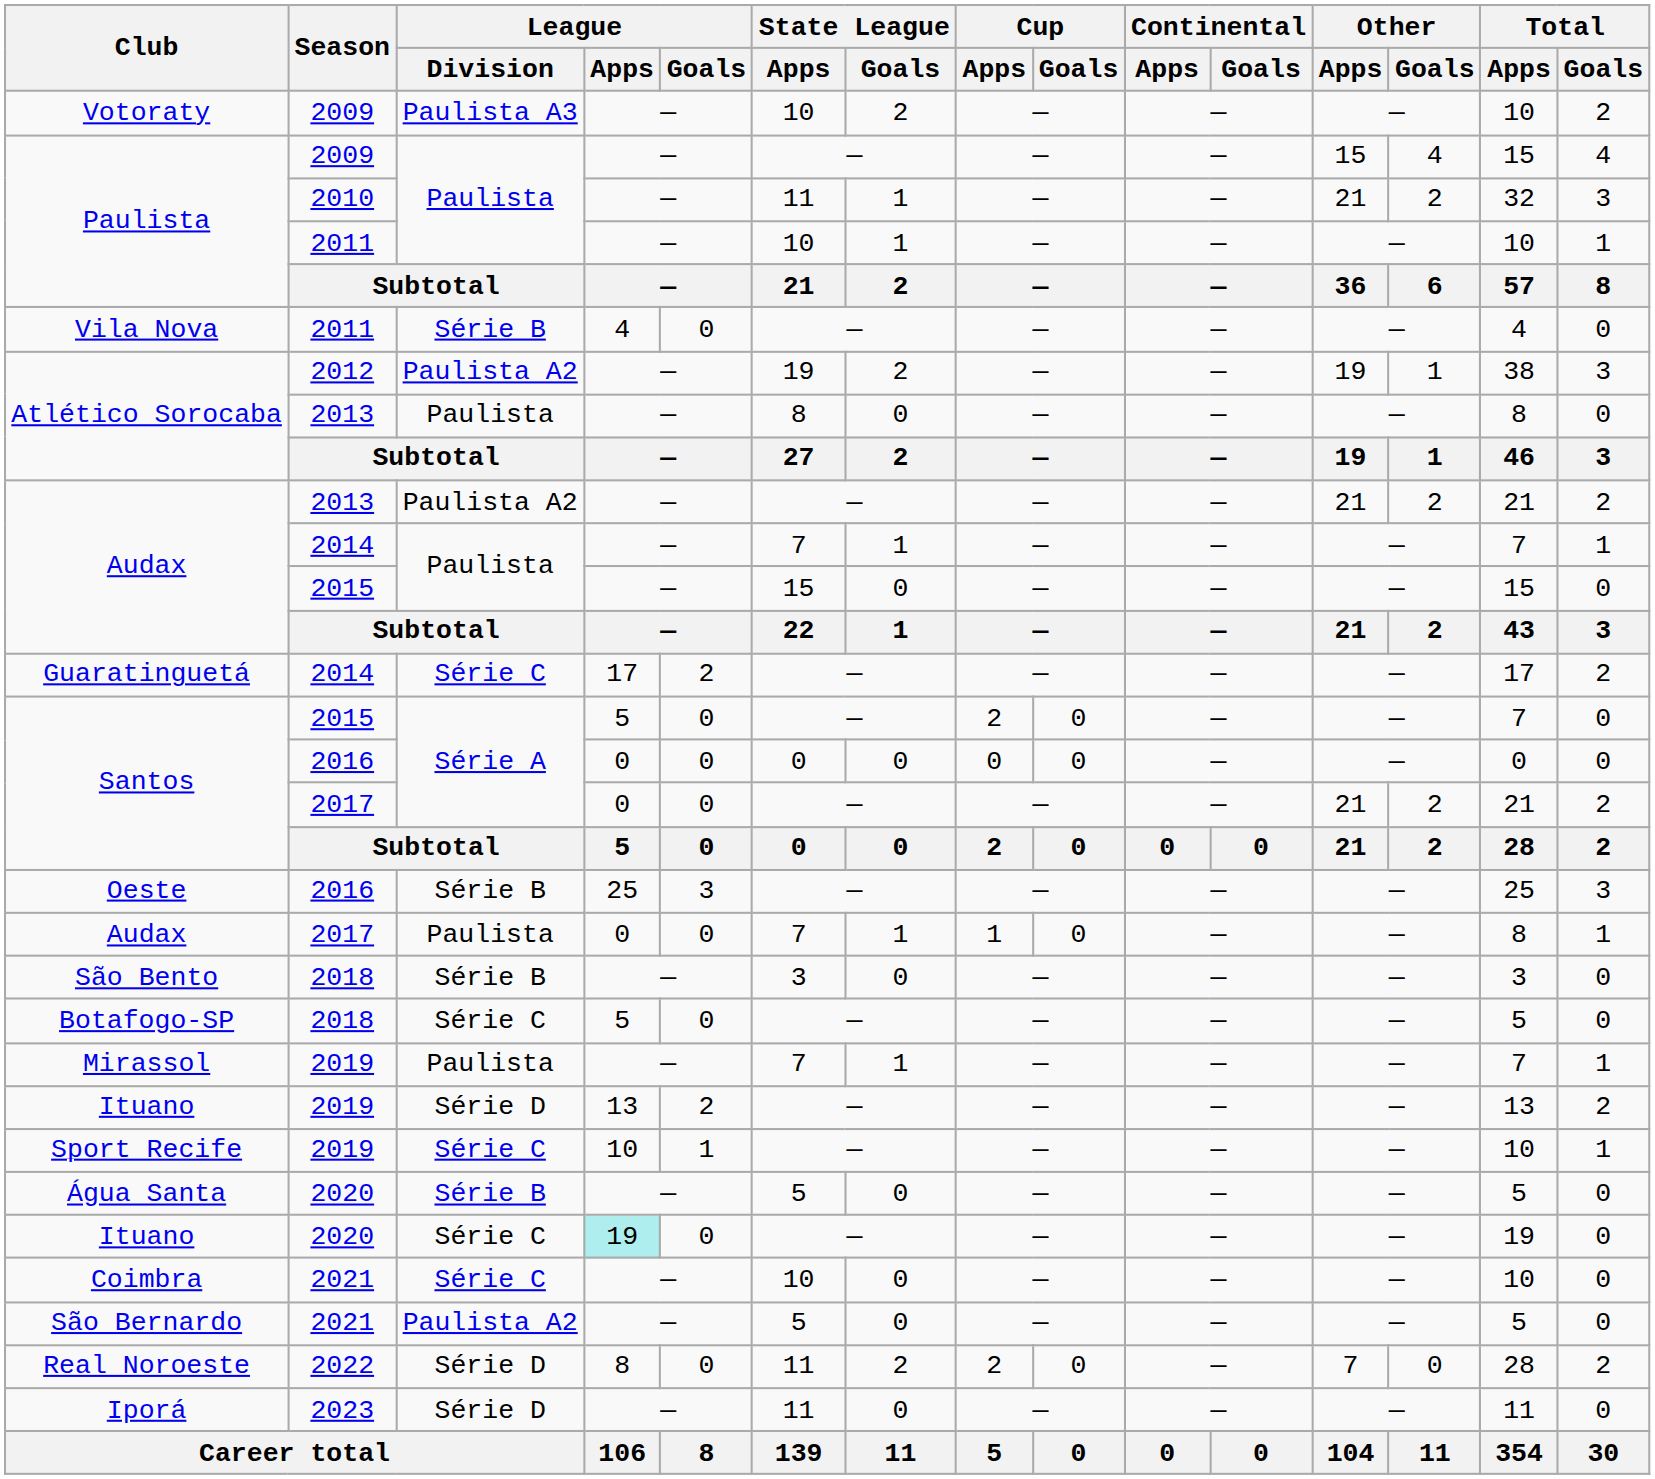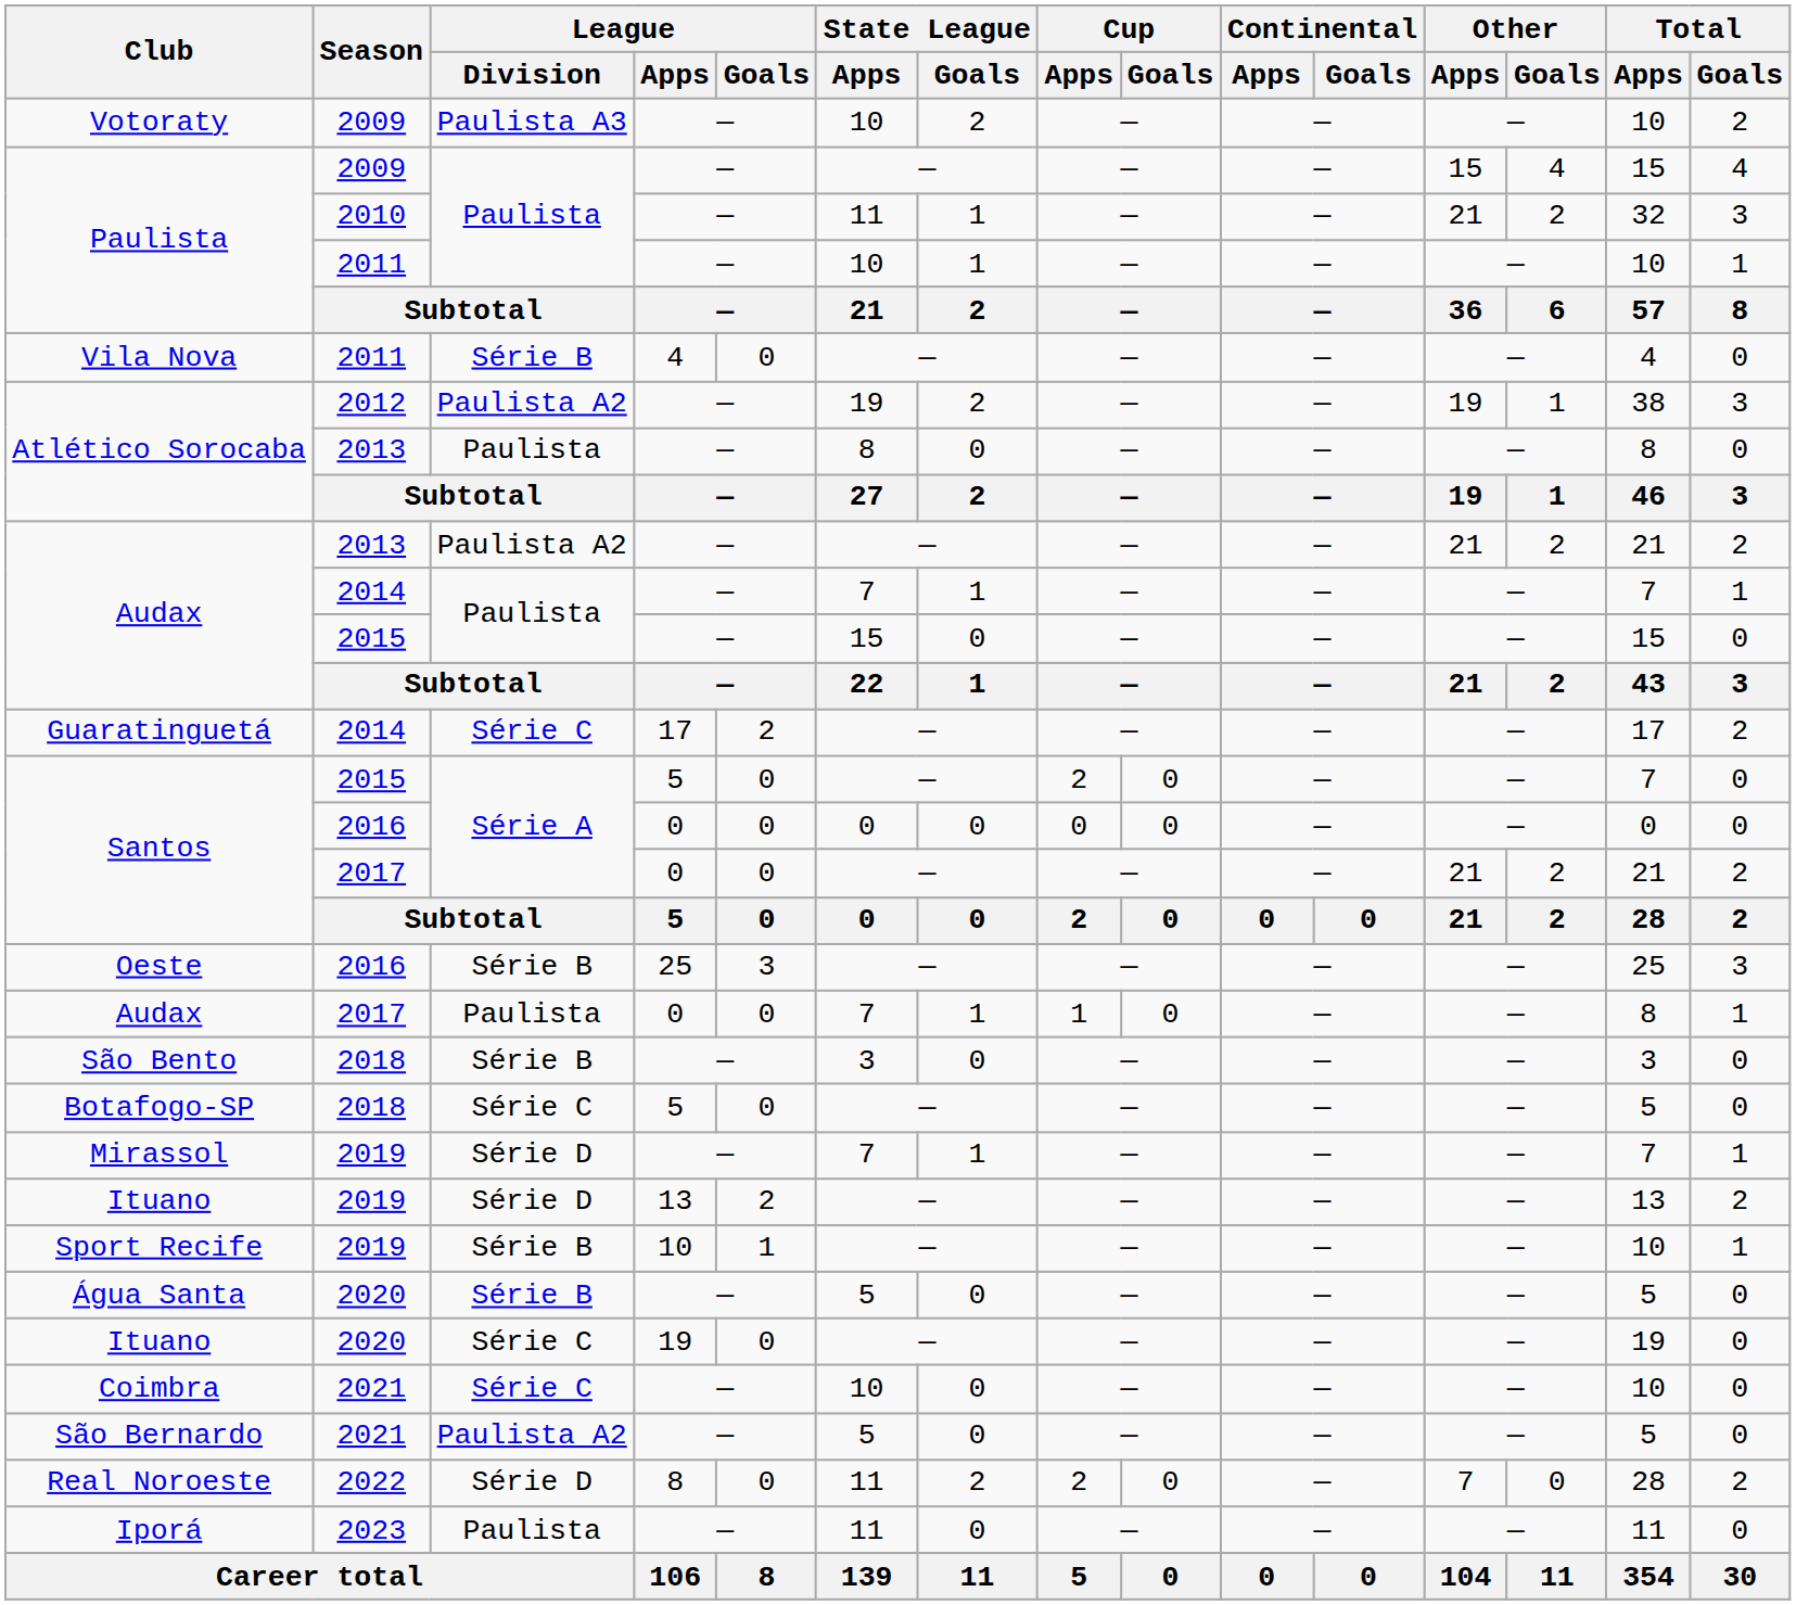 <table class="wikitable" style="text-align: center;">
 <tr>
 <th rowspan="2">Club</th>
 <th rowspan="2">Season</th>
 <th colspan="3">League</th>
 <th colspan="2">State League</th>
 <th colspan="2">Cup</th>
 <th colspan="2">Continental</th>
 <th colspan="2">Other</th>
 <th colspan="2">Total</th>
 </tr>
 <tr>
 <th>Division</th>
 <th>Apps</th>
 <th>Goals</th>
 <th>Apps</th>
 <th>Goals</th>
 <th>Apps</th>
 <th>Goals</th>
 <th>Apps</th>
 <th>Goals</th>
 <th>Apps</th>
 <th>Goals</th>
 <th>Apps</th>
 <th>Goals</th>
 </tr>
 <tr>
 <td valign="center"><a href='#'>Votoraty</a></td>
 <td><a href='#'>2009</a></td>
 <td><a href='#'>Paulista A3</a></td>
 <td colspan="2">—</td>
 <td>10</td>
 <td>2</td>
 <td colspan="2">—</td>
 <td colspan="2">—</td>
 <td colspan="2">—</td>
 <td>10</td>
 <td>2</td>
 </tr>
 <tr>
 <td rowspan="4" valign="center"><a href='#'>Paulista</a></td>
 <td><a href='#'>2009</a></td>
 <td rowspan="3"><a href='#'>Paulista</a></td>
 <td colspan="2">—</td>
 <td colspan="2">—</td>
 <td colspan="2">—</td>
 <td colspan="2">—</td>
 <td>15</td>
 <td>4</td>
 <td>15</td>
 <td>4</td>
 </tr>
 <tr>
 <td><a href='#'>2010</a></td>
 <td colspan="2">—</td>
 <td>11</td>
 <td>1</td>
 <td colspan="2">—</td>
 <td colspan="2">—</td>
 <td>21</td>
 <td>2</td>
 <td>32</td>
 <td>3</td>
 </tr>
 <tr>
 <td><a href='#'>2011</a></td>
 <td colspan="2">—</td>
 <td>10</td>
 <td>1</td>
 <td colspan="2">—</td>
 <td colspan="2">—</td>
 <td colspan="2">—</td>
 <td>10</td>
 <td>1</td>
 </tr>
 <tr>
 <th colspan="2">Subtotal</th>
 <th colspan="2">—</th>
 <th>21</th>
 <th>2</th>
 <th colspan="2">—</th>
 <th colspan="2">—</th>
 <th>36</th>
 <th>6</th>
 <th>57</th>
 <th>8</th>
 </tr>
 <tr>
 <td valign="center"><a href='#'>Vila Nova</a></td>
 <td><a href='#'>2011</a></td>
 <td><a href='#'>Série B</a></td>
 <td>4</td>
 <td>0</td>
 <td colspan="2">—</td>
 <td colspan="2">—</td>
 <td colspan="2">—</td>
 <td colspan="2">—</td>
 <td>4</td>
 <td>0</td>
 </tr>
 <tr>
 <td rowspan="3" valign="center"><a href='#'>Atlético Sorocaba</a></td>
 <td><a href='#'>2012</a></td>
 <td><a href='#'>Paulista A2</a></td>
 <td colspan="2">—</td>
 <td>19</td>
 <td>2</td>
 <td colspan="2">—</td>
 <td colspan="2">—</td>
 <td>19</td>
 <td>1</td>
 <td>38</td>
 <td>3</td>
 </tr>
 <tr>
 <td><a href='#'>2013</a></td>
 <td>Paulista</td>
 <td colspan="2">—</td>
 <td>8</td>
 <td>0</td>
 <td colspan="2">—</td>
 <td colspan="2">—</td>
 <td colspan="2">—</td>
 <td>8</td>
 <td>0</td>
 </tr>
 <tr>
 <th colspan="2">Subtotal</th>
 <th colspan="2">—</th>
 <th>27</th>
 <th>2</th>
 <th colspan="2">—</th>
 <th colspan="2">—</th>
 <th>19</th>
 <th>1</th>
 <th>46</th>
 <th>3</th>
 </tr>
 <tr>
 <td rowspan="4" valign="center"><a href='#'>Audax</a></td>
 <td><a href='#'>2013</a></td>
 <td>Paulista A2</td>
 <td colspan="2">—</td>
 <td colspan="2">—</td>
 <td colspan="2">—</td>
 <td colspan="2">—</td>
 <td>21</td>
 <td>2</td>
 <td>21</td>
 <td>2</td>
 </tr>
 <tr>
 <td><a href='#'>2014</a></td>
 <td rowspan="2">Paulista</td>
 <td colspan="2">—</td>
 <td>7</td>
 <td>1</td>
 <td colspan="2">—</td>
 <td colspan="2">—</td>
 <td colspan="2">—</td>
 <td>7</td>
 <td>1</td>
 </tr>
 <tr>
 <td><a href='#'>2015</a></td>
 <td colspan="2">—</td>
 <td>15</td>
 <td>0</td>
 <td colspan="2">—</td>
 <td colspan="2">—</td>
 <td colspan="2">—</td>
 <td>15</td>
 <td>0</td>
 </tr>
 <tr>
 <th colspan="2">Subtotal</th>
 <th colspan="2">—</th>
 <th>22</th>
 <th>1</th>
 <th colspan="2">—</th>
 <th colspan="2">—</th>
 <th>21</th>
 <th>2</th>
 <th>43</th>
 <th>3</th>
 </tr>
 <tr>
 <td valign="center"><a href='#'>Guaratinguetá</a></td>
 <td><a href='#'>2014</a></td>
 <td><a href='#'>Série C</a></td>
 <td>17</td>
 <td>2</td>
 <td colspan="2">—</td>
 <td colspan="2">—</td>
 <td colspan="2">—</td>
 <td colspan="2">—</td>
 <td>17</td>
 <td>2</td>
 </tr>
 <tr>
 <td rowspan="4" valign="center"><a href='#'>Santos</a></td>
 <td><a href='#'>2015</a></td>
 <td rowspan="3"><a href='#'>Série A</a></td>
 <td>5</td>
 <td>0</td>
 <td colspan="2">—</td>
 <td>2</td>
 <td>0</td>
 <td colspan="2">—</td>
 <td colspan="2">—</td>
 <td>7</td>
 <td>0</td>
 </tr>
 <tr>
 <td><a href='#'>2016</a></td>
 <td>0</td>
 <td>0</td>
 <td>0</td>
 <td>0</td>
 <td>0</td>
 <td>0</td>
 <td colspan="2">—</td>
 <td colspan="2">—</td>
 <td>0</td>
 <td>0</td>
 </tr>
 <tr>
 <td><a href='#'>2017</a></td>
 <td>0</td>
 <td>0</td>
 <td colspan="2">—</td>
 <td colspan="2">—</td>
 <td colspan="2">—</td>
 <td>21</td>
 <td>2</td>
 <td>21</td>
 <td>2</td>
 </tr>
 <tr>
 <th colspan="2">Subtotal</th>
 <th>5</th>
 <th>0</th>
 <th>0</th>
 <th>0</th>
 <th>2</th>
 <th>0</th>
 <th>0</th>
 <th>0</th>
 <th>21</th>
 <th>2</th>
 <th>28</th>
 <th>2</th>
 </tr>
 <tr>
 <td valign="center"><a href='#'>Oeste</a></td>
 <td><a href='#'>2016</a></td>
 <td>Série B</td>
 <td>25</td>
 <td>3</td>
 <td colspan="2">—</td>
 <td colspan="2">—</td>
 <td colspan="2">—</td>
 <td colspan="2">—</td>
 <td>25</td>
 <td>3</td>
 </tr>
 <tr>
 <td valign="center"><a href='#'>Audax</a></td>
 <td><a href='#'>2017</a></td>
 <td>Paulista</td>
 <td>0</td>
 <td>0</td>
 <td>7</td>
 <td>1</td>
 <td>1</td>
 <td>0</td>
 <td colspan="2">—</td>
 <td colspan="2">—</td>
 <td>8</td>
 <td>1</td>
 </tr>
 <tr>
 <td valign="center"><a href='#'>São Bento</a></td>
 <td><a href='#'>2018</a></td>
 <td>Série B</td>
 <td colspan="2">—</td>
 <td>3</td>
 <td>0</td>
 <td colspan="2">—</td>
 <td colspan="2">—</td>
 <td colspan="2">—</td>
 <td>3</td>
 <td>0</td>
 </tr>
 <tr>
 <td valign="center"><a href='#'>Botafogo-SP</a></td>
 <td><a href='#'>2018</a></td>
 <td>Série C</td>
 <td>5</td>
 <td>0</td>
 <td colspan="2">—</td>
 <td colspan="2">—</td>
 <td colspan="2">—</td>
 <td colspan="2">—</td>
 <td>5</td>
 <td>0</td>
 </tr>
 <tr>
 <td valign="center"><a href='#'>Mirassol</a></td>
 <td><a href='#'>2019</a></td>
-<td>Paulista</td>
+<td>Série D</td>
 <td colspan="2">—</td>
 <td>7</td>
 <td>1</td>
 <td colspan="2">—</td>
 <td colspan="2">—</td>
 <td colspan="2">—</td>
 <td>7</td>
 <td>1</td>
 </tr>
 <tr>
 <td valign="center"><a href='#'>Ituano</a></td>
 <td><a href='#'>2019</a></td>
 <td>Série D</td>
 <td>13</td>
 <td>2</td>
 <td colspan="2">—</td>
 <td colspan="2">—</td>
 <td colspan="2">—</td>
 <td colspan="2">—</td>
 <td>13</td>
 <td>2</td>
 </tr>
 <tr>
 <td valign="center"><a href='#'>Sport Recife</a></td>
 <td><a href='#'>2019</a></td>
-<td><a href='#'>Série C</a></td>
+<td>Série B</td>
 <td>10</td>
 <td>1</td>
 <td colspan="2">—</td>
 <td colspan="2">—</td>
 <td colspan="2">—</td>
 <td colspan="2">—</td>
 <td>10</td>
 <td>1</td>
 </tr>
 <tr>
 <td valign="center"><a href='#'>Água Santa</a></td>
 <td><a href='#'>2020</a></td>
 <td><a href='#'>Série B</a></td>
 <td colspan="2">—</td>
 <td>5</td>
 <td>0</td>
 <td colspan="2">—</td>
 <td colspan="2">—</td>
 <td colspan="2">—</td>
 <td>5</td>
 <td>0</td>
 </tr>
 <tr>
 <td valign="center"><a href='#'>Ituano</a></td>
 <td><a href='#'>2020</a></td>
 <td>Série C</td>
-<td style="background: paleturquoise;">19</td>
+<td>19</td>
 <td>0</td>
 <td colspan="2">—</td>
 <td colspan="2">—</td>
 <td colspan="2">—</td>
 <td colspan="2">—</td>
 <td>19</td>
 <td>0</td>
 </tr>
 <tr>
 <td valign="center"><a href='#'>Coimbra</a></td>
 <td><a href='#'>2021</a></td>
 <td><a href='#'>Série C</a></td>
 <td colspan="2">—</td>
 <td>10</td>
 <td>0</td>
 <td colspan="2">—</td>
 <td colspan="2">—</td>
 <td colspan="2">—</td>
 <td>10</td>
 <td>0</td>
 </tr>
 <tr>
 <td valign="center"><a href='#'>São Bernardo</a></td>
 <td><a href='#'>2021</a></td>
 <td><a href='#'>Paulista A2</a></td>
 <td colspan="2">—</td>
 <td>5</td>
 <td>0</td>
 <td colspan="2">—</td>
 <td colspan="2">—</td>
 <td colspan="2">—</td>
 <td>5</td>
 <td>0</td>
 </tr>
 <tr>
 <td valign="center"><a href='#'>Real Noroeste</a></td>
 <td><a href='#'>2022</a></td>
 <td>Série D</td>
 <td>8</td>
 <td>0</td>
 <td>11</td>
 <td>2</td>
 <td>2</td>
 <td>0</td>
 <td colspan="2">—</td>
 <td>7</td>
 <td>0</td>
 <td>28</td>
 <td>2</td>
 </tr>
 <tr>
 <td valign="center"><a href='#'>Iporá</a></td>
 <td><a href='#'>2023</a></td>
-<td>Série D</td>
+<td>Paulista</td>
 <td colspan="2">—</td>
 <td>11</td>
 <td>0</td>
 <td colspan="2">—</td>
 <td colspan="2">—</td>
 <td colspan="2">—</td>
 <td>11</td>
 <td>0</td>
 </tr>
 <tr>
 <th colspan="3"><strong>Career total</strong></th>
 <th>106</th>
 <th>8</th>
 <th>139</th>
 <th>11</th>
 <th>5</th>
 <th>0</th>
 <th>0</th>
 <th>0</th>
 <th>104</th>
 <th>11</th>
 <th>354</th>
 <th>30</th>
 </tr>
 </table>
